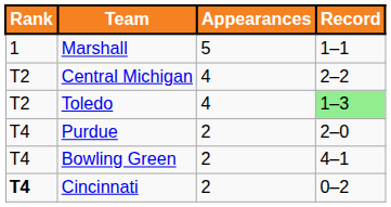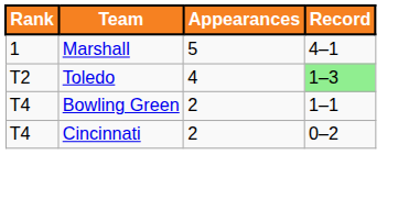 <table class = "wikitable">
 <tr>
 <th style="background:#F68121; color:#FFFFFF; border: 2px solid #000000;">Rank</th>
 <th style="background:#F68121; color:#FFFFFF; border: 2px solid #000000;">Team</th>
 <th style="background:#F68121; color:#FFFFFF; border: 2px solid #000000;">Appearances</th>
 <th style="background:#F68121; color:#FFFFFF; border: 2px solid #000000;">Record</th>
 </tr>
 <tr>
 <td>1</td>
 <td><a href='#'>Marshall</a></td>
 <td>5</td>
-<td>1–1</td>
-</tr>
-<tr>
-<td>T2</td>
-<td><a href='#'>Central Michigan</a></td>
-<td>4</td>
-<td>2–2</td>
+<td>4–1</td>
 </tr>
 <tr>
 <td>T2</td>
 <td><a href='#'>Toledo</a></td>
 <td>4</td>
 <td style="background: lightgreen;">1–3</td>
 </tr>
 <tr>
 <td>T4</td>
-<td><a href='#'>Purdue</a></td>
+<td><a href='#'>Bowling Green</a></td>
 <td>2</td>
-<td>2–0</td>
+<td>1–1</td>
 </tr>
 <tr>
 <td>T4</td>
-<td><a href='#'>Bowling Green</a></td>
-<td>2</td>
-<td>4–1</td>
-</tr>
-<tr>
-<td><strong>T4</strong></td>
 <td><a href='#'>Cincinnati</a></td>
 <td>2</td>
 <td>0–2</td>
 </tr>
 </table>
